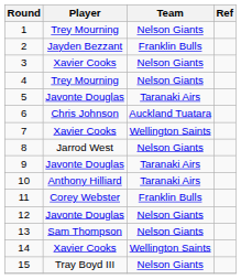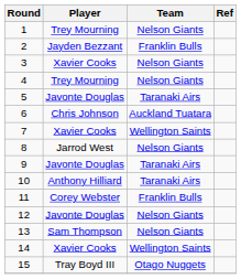 <table class="wikitable" style="text-align:center">
 <tr>
 <th>Round</th>
 <th>Player</th>
 <th>Team</th>
 <th>Ref</th>
 </tr>
 <tr>
 <td>1</td>
 <td><a href='#'>Trey Mourning</a></td>
 <td><a href='#'>Nelson Giants</a></td>
 <td></td>
 </tr>
 <tr>
 <td>2</td>
 <td><a href='#'>Jayden Bezzant</a></td>
 <td><a href='#'>Franklin Bulls</a></td>
 <td></td>
 </tr>
 <tr>
 <td>3</td>
 <td><a href='#'>Xavier Cooks</a></td>
 <td><a href='#'>Nelson Giants</a></td>
 <td></td>
 </tr>
 <tr>
 <td>4</td>
 <td><a href='#'>Trey Mourning</a></td>
 <td><a href='#'>Nelson Giants</a></td>
 <td></td>
 </tr>
 <tr>
 <td>5</td>
 <td><a href='#'>Javonte Douglas</a></td>
 <td><a href='#'>Taranaki Airs</a></td>
 <td></td>
 </tr>
 <tr>
 <td>6</td>
 <td><a href='#'>Chris Johnson</a></td>
 <td><a href='#'>Auckland Tuatara</a></td>
 <td></td>
 </tr>
 <tr>
 <td>7</td>
 <td><a href='#'>Xavier Cooks</a></td>
 <td><a href='#'>Wellington Saints</a></td>
 <td></td>
 </tr>
 <tr>
 <td>8</td>
 <td>Jarrod West</td>
 <td><a href='#'>Nelson Giants</a></td>
 <td></td>
 </tr>
 <tr>
 <td>9</td>
 <td><a href='#'>Javonte Douglas</a></td>
 <td><a href='#'>Taranaki Airs</a></td>
 <td></td>
 </tr>
 <tr>
 <td>10</td>
 <td><a href='#'>Anthony Hilliard</a></td>
 <td><a href='#'>Taranaki Airs</a></td>
 <td></td>
 </tr>
 <tr>
 <td>11</td>
 <td><a href='#'>Corey Webster</a></td>
 <td><a href='#'>Franklin Bulls</a></td>
 <td></td>
 </tr>
 <tr>
 <td>12</td>
 <td><a href='#'>Javonte Douglas</a></td>
 <td><a href='#'>Nelson Giants</a></td>
 <td></td>
 </tr>
 <tr>
 <td>13</td>
 <td><a href='#'>Sam Thompson</a></td>
 <td><a href='#'>Nelson Giants</a></td>
 <td></td>
 </tr>
 <tr>
 <td>14</td>
 <td><a href='#'>Xavier Cooks</a></td>
 <td><a href='#'>Wellington Saints</a></td>
 <td></td>
 </tr>
 <tr>
 <td>15</td>
 <td>Tray Boyd III</td>
-<td><a href='#'>Nelson Giants</a></td>
+<td><a href='#'>Otago Nuggets</a></td>
 <td></td>
 </tr>
 <tr>
 </tr>
 </table>
